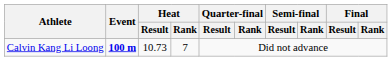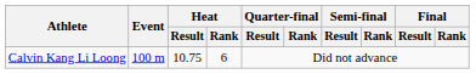 <table class=wikitable style="font-size:90%">
 <tr>
 <th rowspan="2">Athlete</th>
 <th rowspan="2">Event</th>
 <th colspan="2">Heat</th>
 <th colspan="2">Quarter-final</th>
 <th colspan="2">Semi-final</th>
 <th colspan="2">Final</th>
 </tr>
 <tr style="font-size:95%">
 <th>Result</th>
 <th>Rank</th>
 <th>Result</th>
 <th>Rank</th>
 <th>Result</th>
 <th>Rank</th>
 <th>Result</th>
 <th>Rank</th>
 </tr>
 <tr align=center>
 <td align=left><a href='#'>Calvin Kang Li Loong</a></td>
-<td align=left><strong><a href='#'>100 m</a></strong></td>
-<td>10.73</td>
-<td>7</td>
+<td align=left><a href='#'>100 m</a></td>
+<td>10.75</td>
+<td>6</td>
 <td colspan=6>Did not advance</td>
 </tr>
 </table>
